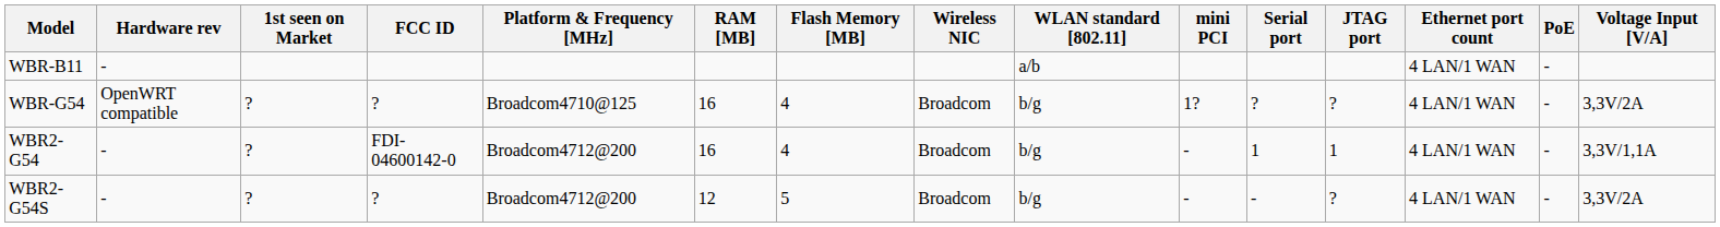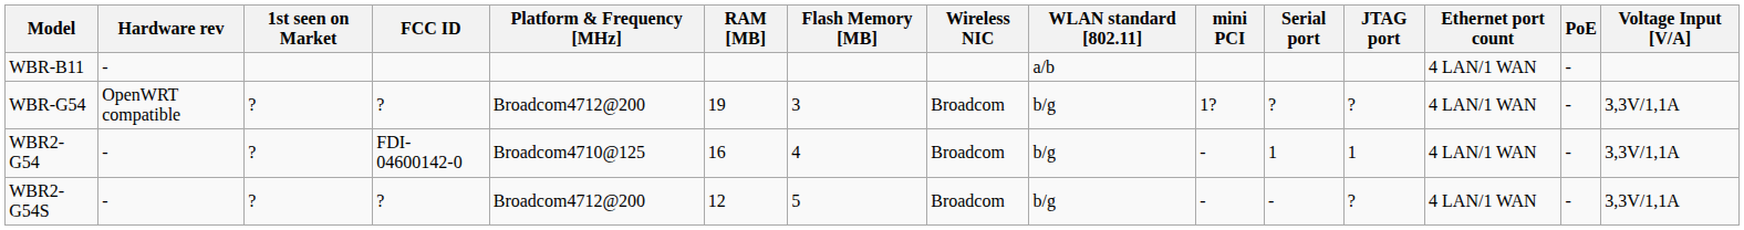 <table class="wikitable sortable">
 <tr>
 <th>Model</th>
 <th>Hardware rev</th>
 <th>1st seen on Market</th>
 <th>FCC ID</th>
 <th>Platform & Frequency [MHz]</th>
 <th>RAM [MB]</th>
 <th>Flash Memory [MB]</th>
 <th>Wireless NIC</th>
 <th>WLAN standard [802.11]</th>
 <th>mini PCI</th>
 <th>Serial port</th>
 <th>JTAG port</th>
 <th>Ethernet port count</th>
 <th>PoE</th>
 <th>Voltage Input [V/A]</th>
 </tr>
 <tr>
 <td>WBR-B11</td>
 <td>-</td>
 <td></td>
 <td></td>
 <td></td>
 <td></td>
 <td></td>
 <td></td>
 <td>a/b</td>
 <td></td>
 <td></td>
 <td></td>
 <td>4 LAN/1 WAN</td>
 <td>-</td>
 <td></td>
 </tr>
 <tr>
 <td>WBR-G54</td>
 <td>OpenWRT compatible </td>
 <td>?</td>
 <td>?</td>
-<td>Broadcom4710@125</td>
-<td>16</td>
-<td>4</td>
+<td>Broadcom4712@200</td>
+<td>19</td>
+<td>3</td>
 <td>Broadcom</td>
 <td>b/g</td>
 <td>1?</td>
 <td>?</td>
 <td>?</td>
 <td>4 LAN/1 WAN</td>
 <td>-</td>
-<td>3,3V/2A</td>
+<td>3,3V/1,1A</td>
 </tr>
 <tr>
 <td>WBR2-G54</td>
 <td>-</td>
 <td>?</td>
 <td>FDI-04600142-0</td>
-<td>Broadcom4712@200</td>
+<td>Broadcom4710@125</td>
 <td>16</td>
 <td>4</td>
 <td>Broadcom</td>
 <td>b/g</td>
 <td>-</td>
 <td>1</td>
 <td>1</td>
 <td>4 LAN/1 WAN</td>
 <td>-</td>
 <td>3,3V/1,1A</td>
 </tr>
 <tr>
 <td>WBR2-G54S</td>
 <td>-</td>
 <td>?</td>
 <td>?</td>
 <td>Broadcom4712@200</td>
 <td>12</td>
 <td>5</td>
 <td>Broadcom</td>
 <td>b/g</td>
 <td>-</td>
 <td>-</td>
 <td>?</td>
 <td>4 LAN/1 WAN</td>
 <td>-</td>
-<td>3,3V/2A</td>
+<td>3,3V/1,1A</td>
 </tr>
 <tr>
 </tr>
 </table>
